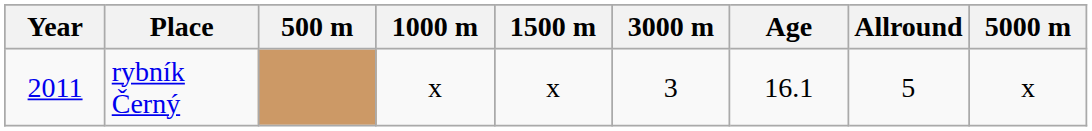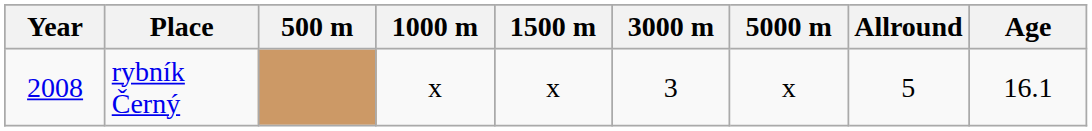 <table class="wikitable">
 <tr>
 <th width="50">Year</th>
 <th width="80">Place</th>
 <th width="60">500 m</th>
 <th width="60">1000 m</th>
 <th width="60">1500 m</th>
 <th width="60">3000 m</th>
+<th width="60">5000 m</th>
+<th width="60">Allround</th>
 <th width="60">Age</th>
-<th width="60">Allround</th>
-<th width="60">5000 m</th>
 </tr>
 <tr valign="center", align="center">
-<td><a href='#'>2011</a></td>
+<td><a href='#'>2008</a></td>
 <td align="left"><a href='#'>rybník Černý</a></td>
 <td bgcolor=cc9966></td>
 <td>x</td>
 <td>x</td>
 <td>3</td>
+<td>x</td>
+<td>5</td>
 <td>16.1</td>
-<td>5</td>
-<td>x</td>
 </tr>
 </table>
